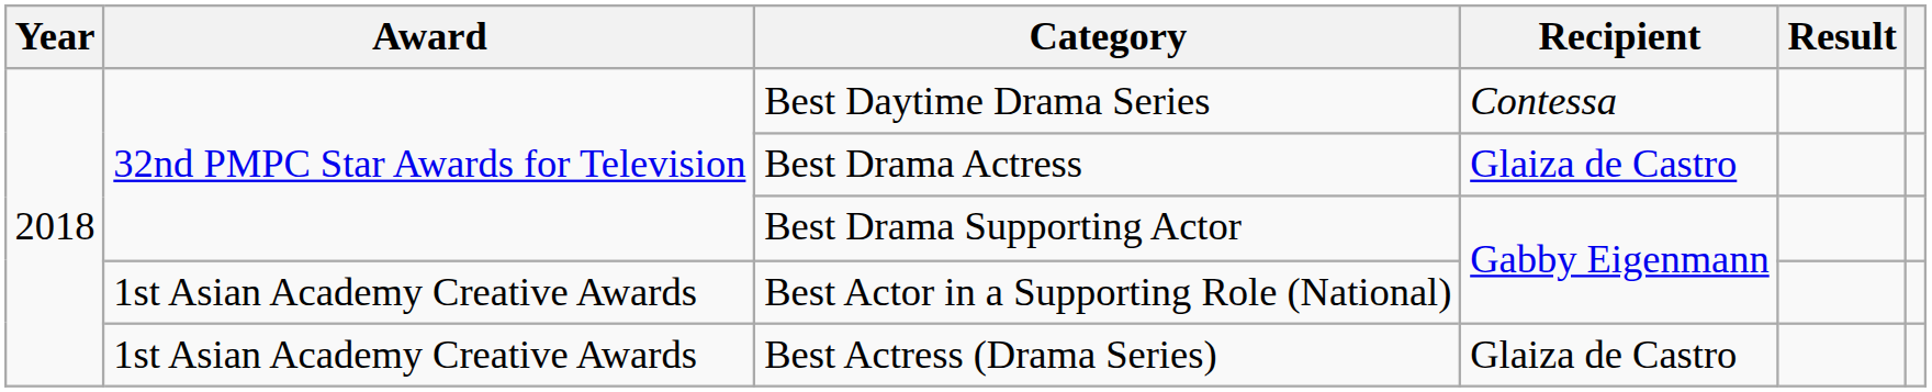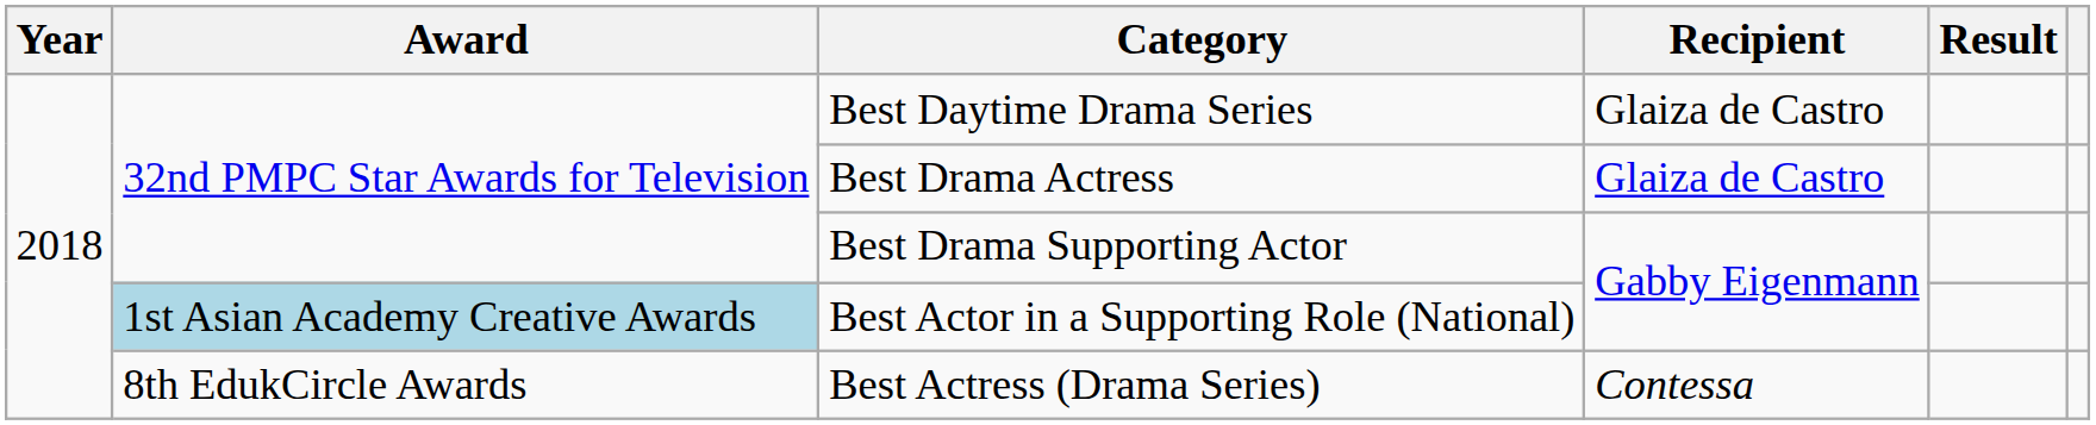 <table class="wikitable">
 <tr>
 <th>Year</th>
 <th>Award</th>
 <th>Category</th>
 <th>Recipient</th>
 <th>Result</th>
 <th></th>
 </tr>
 <tr>
 <td rowspan=5>2018</td>
 <td rowspan=3><a href='#'>32nd PMPC Star Awards for Television</a></td>
 <td>Best Daytime Drama Series</td>
-<td><em>Contessa</em></td>
+<td>Glaiza de Castro</td>
 <td></td>
 <td></td>
 </tr>
 <tr>
 <td>Best Drama Actress</td>
 <td><a href='#'>Glaiza de Castro</a></td>
 <td></td>
 <td></td>
 </tr>
 <tr>
 <td>Best Drama Supporting Actor</td>
 <td rowspan=2><a href='#'>Gabby Eigenmann</a></td>
 <td></td>
 <td></td>
 </tr>
 <tr>
-<td>1st Asian Academy Creative Awards</td>
+<td style="background: lightblue;">1st Asian Academy Creative Awards</td>
 <td>Best Actor in a Supporting Role (National)</td>
 <td></td>
 <td></td>
 </tr>
 <tr>
-<td>1st Asian Academy Creative Awards</td>
+<td>8th EdukCircle Awards</td>
 <td>Best Actress (Drama Series)</td>
-<td>Glaiza de Castro</td>
+<td><em>Contessa</em></td>
 <td></td>
 <td></td>
 </tr>
 </table>
